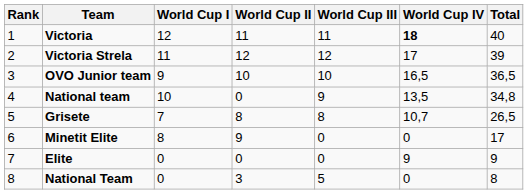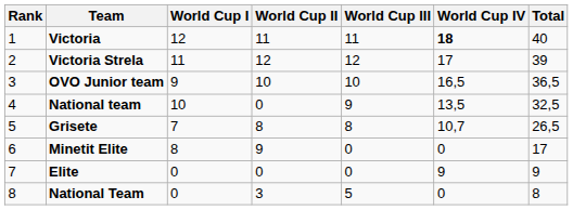 <table class="wikitable sortable">
 <tr>
 <th>Rank</th>
 <th>Team</th>
 <th>World Cup I</th>
 <th>World Cup II</th>
 <th>World Cup III</th>
 <th>World Cup IV</th>
 <th>Total</th>
 </tr>
 <tr>
 <td>1</td>
 <td><strong>Victoria</strong> </td>
 <td>12</td>
 <td>11</td>
 <td>11</td>
 <td><strong>18</strong></td>
 <td>40</td>
 </tr>
 <tr>
 <td>2</td>
 <td><strong>Victoria Strela</strong> </td>
 <td>11</td>
 <td>12</td>
 <td>12</td>
 <td>17</td>
 <td>39</td>
 </tr>
 <tr>
 <td>3</td>
 <td><strong>OVO Junior team</strong> </td>
 <td>9</td>
 <td>10</td>
 <td>10</td>
 <td>16,5</td>
 <td>36,5</td>
 </tr>
 <tr>
 <td>4</td>
 <td><strong>National team</strong> </td>
 <td>10</td>
 <td>0</td>
 <td>9</td>
 <td>13,5</td>
-<td>34,8</td>
+<td>32,5</td>
 </tr>
 <tr>
 <td>5</td>
 <td><strong>Grisete</strong> </td>
 <td>7</td>
 <td>8</td>
 <td>8</td>
 <td>10,7</td>
 <td>26,5</td>
 </tr>
 <tr>
 <td>6</td>
 <td><strong>Minetit Elite</strong> </td>
 <td>8</td>
 <td>9</td>
 <td>0</td>
 <td>0</td>
 <td>17</td>
 </tr>
 <tr>
 <td>7</td>
 <td><strong>Elite</strong> </td>
 <td>0</td>
 <td>0</td>
 <td>0</td>
 <td>9</td>
 <td>9</td>
 </tr>
 <tr>
 <td>8</td>
 <td><strong>National Team</strong> </td>
 <td>0</td>
 <td>3</td>
 <td>5</td>
 <td>0</td>
 <td>8</td>
 </tr>
 </table>
